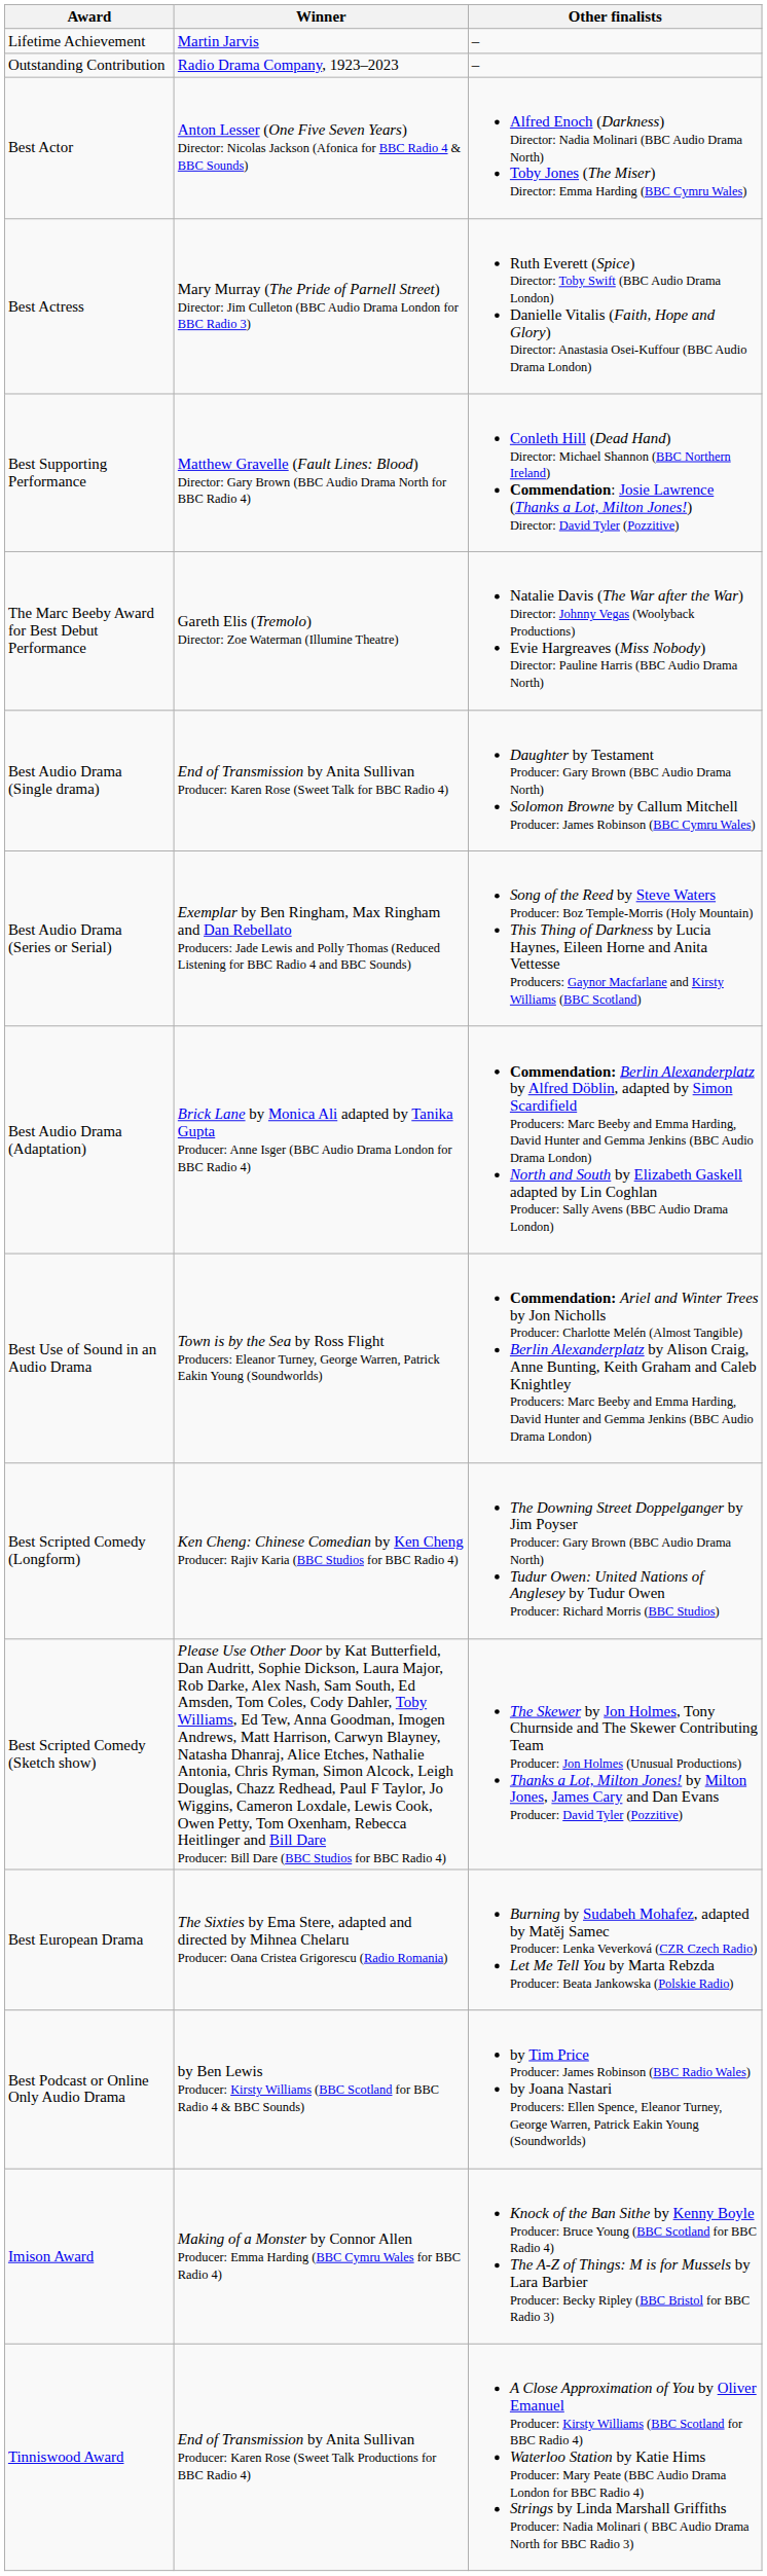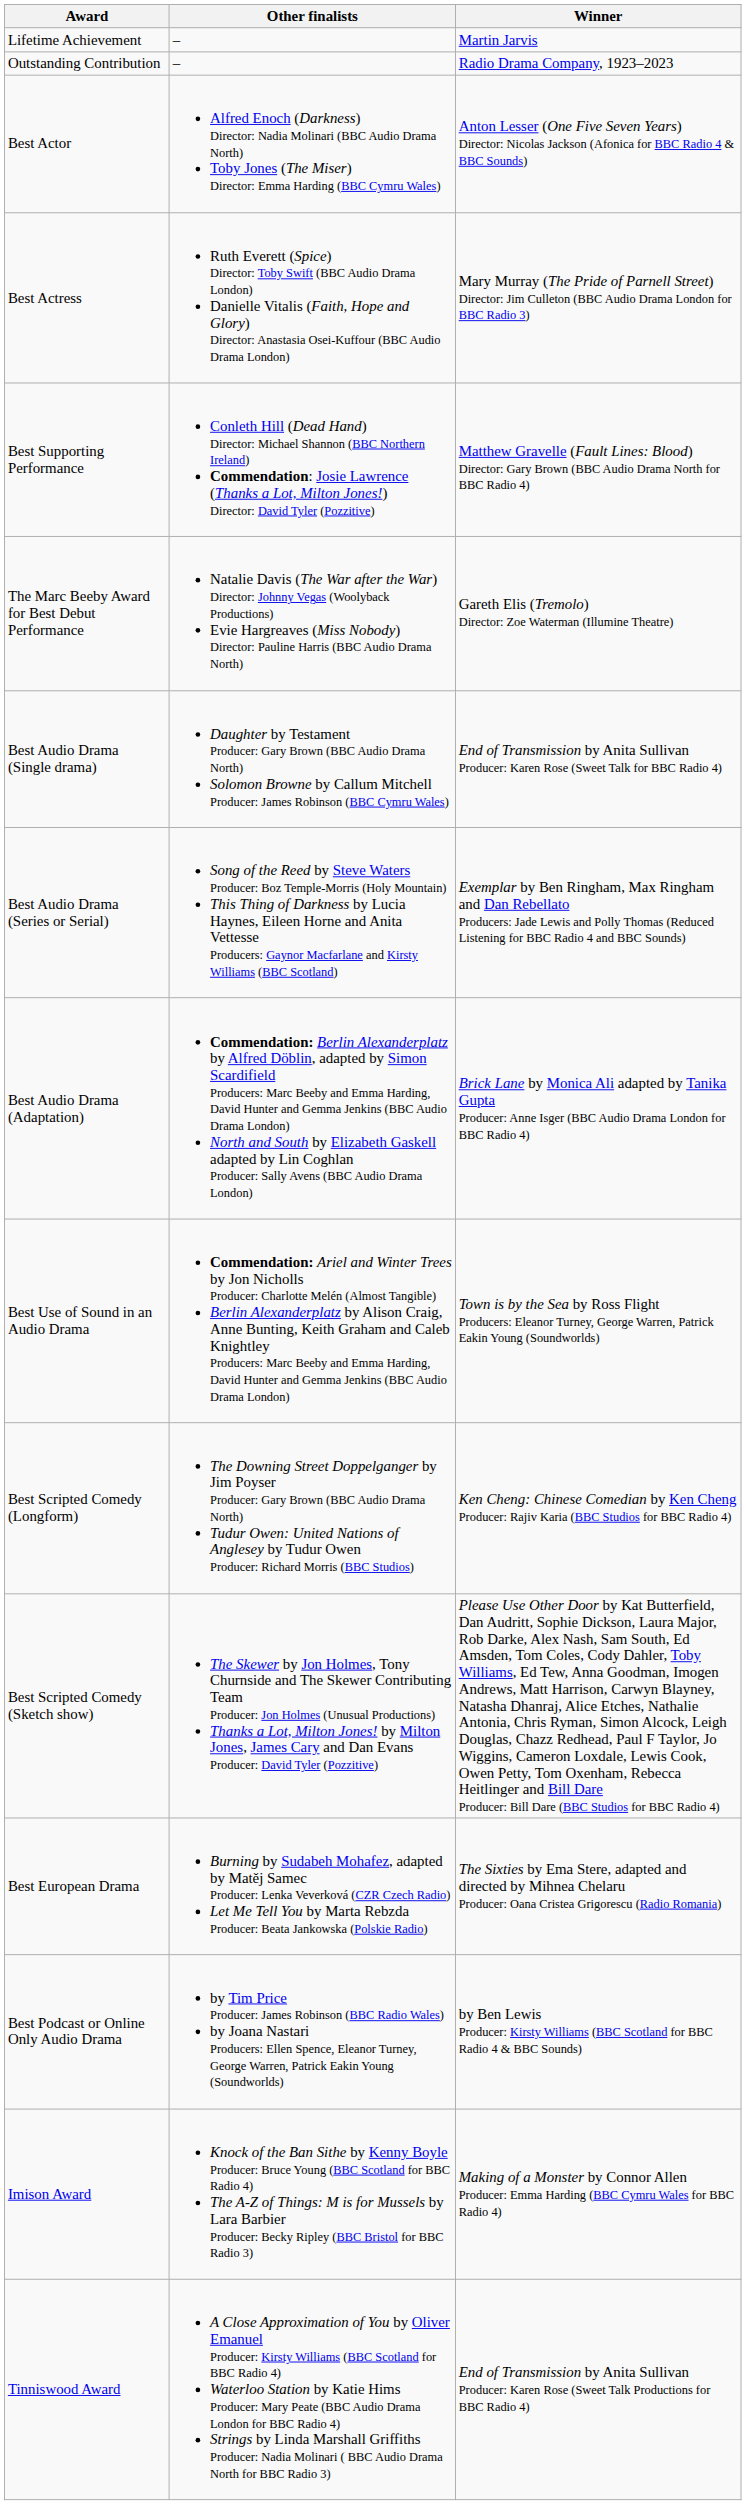 <table class="wikitable">
 <tr>
 <th style="width:170px">Award</th>
+<th style="width:300px">Other finalists</th>
 <th style="width:300px">Winner</th>
-<th style="width:300px">Other finalists</th>
 </tr>
 <tr>
 <td>Lifetime Achievement</td>
+<td>–</td>
 <td><a href='#'>Martin Jarvis</a></td>
-<td>–</td>
 </tr>
 <tr>
 <td>Outstanding Contribution</td>
+<td>–</td>
 <td><a href='#'>Radio Drama Company</a>, 1923–2023</td>
-<td>–</td>
 </tr>
 <tr>
 <td>Best Actor</td>
+<td><br><ul><li><a href='#'>Alfred Enoch</a> (<em>Darkness</em>)<br><small>Director: Nadia Molinari (BBC Audio Drama North)</small></li><li><a href='#'>Toby Jones</a> (<em>The Miser</em>)<br><small>Director: Emma Harding (<a href='#'>BBC Cymru Wales</a>)</small></li></ul></td>
 <td><a href='#'>Anton Lesser</a> (<em>One Five Seven Years</em>)<br><small>Director: Nicolas Jackson (Afonica for <a href='#'>BBC Radio 4</a> & <a href='#'>BBC Sounds</a>)</small></td>
-<td><br><ul><li><a href='#'>Alfred Enoch</a> (<em>Darkness</em>)<br><small>Director: Nadia Molinari (BBC Audio Drama North)</small></li><li><a href='#'>Toby Jones</a> (<em>The Miser</em>)<br><small>Director: Emma Harding (<a href='#'>BBC Cymru Wales</a>)</small></li></ul></td>
 </tr>
 <tr>
 <td>Best Actress</td>
+<td><br><ul><li>Ruth Everett (<em>Spice</em>)<br><small>Director: <a href='#'>Toby Swift</a> (BBC Audio Drama London)</small></li><li>Danielle Vitalis (<em>Faith, Hope and Glory</em>)<br><small>Director: Anastasia Osei-Kuffour (BBC Audio Drama London)</small></li></ul></td>
 <td>Mary Murray (<em>The Pride of Parnell Street</em>)<br><small>Director: Jim Culleton (BBC Audio Drama London for <a href='#'>BBC Radio 3</a>)</small></td>
-<td><br><ul><li>Ruth Everett (<em>Spice</em>)<br><small>Director: <a href='#'>Toby Swift</a> (BBC Audio Drama London)</small></li><li>Danielle Vitalis (<em>Faith, Hope and Glory</em>)<br><small>Director: Anastasia Osei-Kuffour (BBC Audio Drama London)</small></li></ul></td>
 </tr>
 <tr>
 <td>Best Supporting Performance</td>
+<td><br><ul><li><a href='#'>Conleth Hill</a> (<em>Dead Hand</em>)<br><small>Director: Michael Shannon (<a href='#'>BBC Northern Ireland</a>)</small></li><li><strong>Commendation</strong>: <a href='#'>Josie Lawrence</a> (<em><a href='#'>Thanks a Lot, Milton Jones!</a></em>)<br><small>Director: <a href='#'>David Tyler</a> (<a href='#'>Pozzitive</a>)</small></li></ul></td>
 <td><br><a href='#'>Matthew Gravelle</a> (<em>Fault Lines: Blood</em>)<br><small>Director: Gary Brown (BBC Audio Drama North for BBC Radio 4)</small></td>
-<td><br><ul><li><a href='#'>Conleth Hill</a> (<em>Dead Hand</em>)<br><small>Director: Michael Shannon (<a href='#'>BBC Northern Ireland</a>)</small></li><li><strong>Commendation</strong>: <a href='#'>Josie Lawrence</a> (<em><a href='#'>Thanks a Lot, Milton Jones!</a></em>)<br><small>Director: <a href='#'>David Tyler</a> (<a href='#'>Pozzitive</a>)</small></li></ul></td>
 </tr>
 <tr>
 <td>The Marc Beeby Award for Best Debut Performance</td>
+<td><br><ul><li>Natalie Davis (<em>The War after the War</em>)<br><small>Director: <a href='#'>Johnny Vegas</a> (Woolyback Productions)</small></li><li>Evie Hargreaves (<em>Miss Nobody</em>)<br><small>Director: Pauline Harris (BBC Audio Drama North)</small></li></ul></td>
 <td>Gareth Elis (<em>Tremolo</em>)<br><small>Director: Zoe Waterman (Illumine Theatre)</small></td>
-<td><br><ul><li>Natalie Davis (<em>The War after the War</em>)<br><small>Director: <a href='#'>Johnny Vegas</a> (Woolyback Productions)</small></li><li>Evie Hargreaves (<em>Miss Nobody</em>)<br><small>Director: Pauline Harris (BBC Audio Drama North)</small></li></ul></td>
 </tr>
 <tr>
 <td>Best Audio Drama<br>(Single drama)</td>
+<td><br><ul><li><em>Daughter</em> by Testament<br><small>Producer: Gary Brown (BBC Audio Drama North)</small></li><li><em>Solomon Browne</em> by Callum Mitchell<br><small>Producer: James Robinson (<a href='#'>BBC Cymru Wales</a>)</small></li></ul></td>
 <td><em>End of Transmission</em> by Anita Sullivan<br><small>Producer: Karen Rose (Sweet Talk for BBC Radio 4)</small></td>
-<td><br><ul><li><em>Daughter</em> by Testament<br><small>Producer: Gary Brown (BBC Audio Drama North)</small></li><li><em>Solomon Browne</em> by Callum Mitchell<br><small>Producer: James Robinson (<a href='#'>BBC Cymru Wales</a>)</small></li></ul></td>
 </tr>
 <tr>
 <td>Best Audio Drama<br>(Series or Serial)</td>
+<td><br><ul><li><em>Song of the Reed</em> by <a href='#'>Steve Waters</a><br><small>Producer: Boz Temple-Morris (Holy Mountain)</small></li><li><em>This Thing of Darkness</em> by Lucia Haynes, Eileen Horne and Anita Vettesse<br><small>Producers: <a href='#'>Gaynor Macfarlane</a> and <a href='#'>Kirsty Williams</a> (<a href='#'>BBC Scotland</a>)</small></li></ul></td>
 <td><em>Exemplar</em> by Ben Ringham, Max Ringham and <a href='#'>Dan Rebellato</a><br><small>Producers: Jade Lewis and Polly Thomas (Reduced Listening for BBC Radio 4 and BBC Sounds)</small></td>
-<td><br><ul><li><em>Song of the Reed</em> by <a href='#'>Steve Waters</a><br><small>Producer: Boz Temple-Morris (Holy Mountain)</small></li><li><em>This Thing of Darkness</em> by Lucia Haynes, Eileen Horne and Anita Vettesse<br><small>Producers: <a href='#'>Gaynor Macfarlane</a> and <a href='#'>Kirsty Williams</a> (<a href='#'>BBC Scotland</a>)</small></li></ul></td>
 </tr>
 <tr>
 <td>Best Audio Drama<br>(Adaptation)</td>
+<td><br><ul><li><strong>Commendation:</strong> <em><a href='#'>Berlin Alexanderplatz</a></em> by <a href='#'>Alfred Döblin</a>, adapted by <a href='#'>Simon Scardifield</a><br><small>Producers: Marc Beeby and Emma Harding, David Hunter and Gemma Jenkins (BBC Audio Drama London)</small></li><li><em><a href='#'>North and South</a></em> by <a href='#'>Elizabeth Gaskell</a> adapted by Lin Coghlan<br><small>Producer: Sally Avens (BBC Audio Drama London)</small></li></ul></td>
 <td><em><a href='#'>Brick Lane</a></em> by <a href='#'>Monica Ali</a> adapted by <a href='#'>Tanika Gupta</a><br><small>Producer: Anne Isger (BBC Audio Drama London for BBC Radio 4)</small></td>
-<td><br><ul><li><strong>Commendation:</strong> <em><a href='#'>Berlin Alexanderplatz</a></em> by <a href='#'>Alfred Döblin</a>, adapted by <a href='#'>Simon Scardifield</a><br><small>Producers: Marc Beeby and Emma Harding, David Hunter and Gemma Jenkins (BBC Audio Drama London)</small></li><li><em><a href='#'>North and South</a></em> by <a href='#'>Elizabeth Gaskell</a> adapted by Lin Coghlan<br><small>Producer: Sally Avens (BBC Audio Drama London)</small></li></ul></td>
 </tr>
 <tr>
 <td>Best Use of Sound in an Audio Drama</td>
+<td><br><ul><li><strong>Commendation:</strong> <em>Ariel and Winter Trees</em> by Jon Nicholls<br><small>Producer: Charlotte Melén (Almost Tangible)</small></li><li><em><a href='#'>Berlin Alexanderplatz</a></em> by Alison Craig, Anne Bunting, Keith Graham and Caleb Knightley<br><small>Producers: Marc Beeby and Emma Harding, David Hunter and Gemma Jenkins (BBC Audio Drama London)</small></li></ul></td>
 <td><em>Town is by the Sea</em> by Ross Flight<br><small>Producers: Eleanor Turney, George Warren, Patrick Eakin Young (Soundworlds)</small></td>
-<td><br><ul><li><strong>Commendation:</strong> <em>Ariel and Winter Trees</em> by Jon Nicholls<br><small>Producer: Charlotte Melén (Almost Tangible)</small></li><li><em><a href='#'>Berlin Alexanderplatz</a></em> by Alison Craig, Anne Bunting, Keith Graham and Caleb Knightley<br><small>Producers: Marc Beeby and Emma Harding, David Hunter and Gemma Jenkins (BBC Audio Drama London)</small></li></ul></td>
 </tr>
 <tr>
 <td>Best Scripted Comedy<br>(Longform)</td>
+<td><br><ul><li><em>The Downing Street Doppelganger</em> by  Jim Poyser<br><small>Producer: Gary Brown (BBC Audio Drama North)</small></li><li><em>Tudur Owen: United Nations of Anglesey</em> by Tudur Owen<br><small>Producer: Richard Morris (<a href='#'>BBC Studios</a>)</small></li></ul></td>
 <td><em>Ken Cheng: Chinese Comedian</em> by <a href='#'>Ken Cheng</a><br><small>Producer: Rajiv Karia (<a href='#'>BBC Studios</a> for BBC Radio 4)</small></td>
-<td><br><ul><li><em>The Downing Street Doppelganger</em> by  Jim Poyser<br><small>Producer: Gary Brown (BBC Audio Drama North)</small></li><li><em>Tudur Owen: United Nations of Anglesey</em> by Tudur Owen<br><small>Producer: Richard Morris (<a href='#'>BBC Studios</a>)</small></li></ul></td>
 </tr>
 <tr>
 <td>Best Scripted Comedy<br>(Sketch show)</td>
+<td><br><ul><li><em><a href='#'>The Skewer</a></em> by <a href='#'>Jon Holmes</a>, Tony Churnside and The Skewer Contributing Team<br><small>Producer: <a href='#'>Jon Holmes</a> (Unusual Productions)</small></li><li><em><a href='#'>Thanks a Lot, Milton Jones!</a></em> by <a href='#'>Milton Jones</a>, <a href='#'>James Cary</a> and Dan Evans<br><small>Producer: <a href='#'>David Tyler</a> (<a href='#'>Pozzitive</a>)</small></li></ul></td>
 <td><em>Please Use Other Door</em> by Kat Butterfield, Dan Audritt, Sophie Dickson, Laura Major, Rob Darke, Alex Nash, Sam South, Ed Amsden, Tom Coles, Cody Dahler, <a href='#'>Toby Williams</a>, Ed Tew, Anna Goodman, Imogen Andrews, Matt Harrison, Carwyn Blayney, Natasha Dhanraj, Alice Etches, Nathalie Antonia, Chris Ryman, Simon Alcock, Leigh Douglas, Chazz Redhead, Paul F Taylor, Jo Wiggins, Cameron Loxdale, Lewis Cook, Owen Petty, Tom Oxenham, Rebecca Heitlinger and <a href='#'>Bill Dare</a><br><small>Producer: Bill Dare (<a href='#'>BBC Studios</a> for BBC Radio 4)</small></td>
-<td><br><ul><li><em><a href='#'>The Skewer</a></em> by <a href='#'>Jon Holmes</a>, Tony Churnside and The Skewer Contributing Team<br><small>Producer: <a href='#'>Jon Holmes</a> (Unusual Productions)</small></li><li><em><a href='#'>Thanks a Lot, Milton Jones!</a></em> by <a href='#'>Milton Jones</a>, <a href='#'>James Cary</a> and Dan Evans<br><small>Producer: <a href='#'>David Tyler</a> (<a href='#'>Pozzitive</a>)</small></li></ul></td>
 </tr>
 <tr>
 <td>Best European Drama</td>
+<td><br><ul><li><em>Burning</em> by <a href='#'>Sudabeh Mohafez</a>, adapted by Matěj Samec<br><small>Producer: Lenka Veverková (<a href='#'>CZR Czech Radio</a>)</small></li><li><em>Let Me Tell You</em> by Marta Rebzda<br><small>Producer: Beata Jankowska (<a href='#'>Polskie Radio</a>)</small></li></ul></td>
 <td><em>The Sixties</em> by Ema Stere, adapted and directed by Mihnea Chelaru<br><small>Producer: Oana Cristea Grigorescu (<a href='#'>Radio Romania</a>)</small></td>
-<td><br><ul><li><em>Burning</em> by <a href='#'>Sudabeh Mohafez</a>, adapted by Matěj Samec<br><small>Producer: Lenka Veverková (<a href='#'>CZR Czech Radio</a>)</small></li><li><em>Let Me Tell You</em> by Marta Rebzda<br><small>Producer: Beata Jankowska (<a href='#'>Polskie Radio</a>)</small></li></ul></td>
 </tr>
 <tr>
 <td>Best Podcast or Online Only Audio Drama</td>
+<td><br><ul><li><em></em> by <a href='#'>Tim Price</a><br><small>Producer: James Robinson (<a href='#'>BBC Radio Wales</a>)</small></li><li><em></em> by Joana Nastari<br><small>Producers: Ellen Spence, Eleanor Turney, George Warren, Patrick Eakin Young (Soundworlds)</small></li></ul></td>
 <td><em></em> by Ben Lewis<br><small>Producer: <a href='#'>Kirsty Williams</a> (<a href='#'>BBC Scotland</a> for BBC Radio 4 & BBC Sounds)</small></td>
-<td><br><ul><li><em></em> by <a href='#'>Tim Price</a><br><small>Producer: James Robinson (<a href='#'>BBC Radio Wales</a>)</small></li><li><em></em> by Joana Nastari<br><small>Producers: Ellen Spence, Eleanor Turney, George Warren, Patrick Eakin Young (Soundworlds)</small></li></ul></td>
 </tr>
 <tr>
 <td><a href='#'>Imison Award</a></td>
+<td><br><ul><li><em>Knock of the Ban Sithe</em> by <a href='#'>Kenny Boyle</a><br><small>Producer: Bruce Young (<a href='#'>BBC Scotland</a> for BBC Radio 4)</small></li><li><em>The A-Z of Things: M is for Mussels</em> by Lara Barbier<br><small>Producer: Becky Ripley (<a href='#'>BBC Bristol</a> for BBC Radio 3)</small></li></ul></td>
 <td><em>Making of a Monster</em> by Connor Allen<br><small>Producer: Emma Harding (<a href='#'>BBC Cymru Wales</a> for BBC Radio 4)</small></td>
-<td><br><ul><li><em>Knock of the Ban Sithe</em> by <a href='#'>Kenny Boyle</a><br><small>Producer: Bruce Young (<a href='#'>BBC Scotland</a> for BBC Radio 4)</small></li><li><em>The A-Z of Things: M is for Mussels</em> by Lara Barbier<br><small>Producer: Becky Ripley (<a href='#'>BBC Bristol</a> for BBC Radio 3)</small></li></ul></td>
 </tr>
 <tr>
 <td><a href='#'>Tinniswood Award</a></td>
+<td><br><ul><li><em>A Close Approximation of You</em> by <a href='#'>Oliver Emanuel</a><br><small>Producer: <a href='#'>Kirsty Williams</a> (<a href='#'>BBC Scotland</a> for BBC Radio 4)</small></li><li><em>Waterloo Station</em> by Katie Hims<br><small>Producer: Mary Peate (BBC Audio Drama London for BBC Radio 4)</small></li><li><em>Strings</em> by Linda Marshall Griffiths <br><small>Producer: Nadia Molinari ( BBC Audio Drama North for BBC Radio 3)</small></li></ul></td>
 <td><em>End of Transmission</em> by Anita Sullivan<br><small>Producer: Karen Rose (Sweet Talk Productions for BBC Radio 4)</small></td>
-<td><br><ul><li><em>A Close Approximation of You</em> by <a href='#'>Oliver Emanuel</a><br><small>Producer: <a href='#'>Kirsty Williams</a> (<a href='#'>BBC Scotland</a> for BBC Radio 4)</small></li><li><em>Waterloo Station</em> by Katie Hims<br><small>Producer: Mary Peate (BBC Audio Drama London for BBC Radio 4)</small></li><li><em>Strings</em> by Linda Marshall Griffiths <br><small>Producer: Nadia Molinari ( BBC Audio Drama North for BBC Radio 3)</small></li></ul></td>
 </tr>
 </table>
